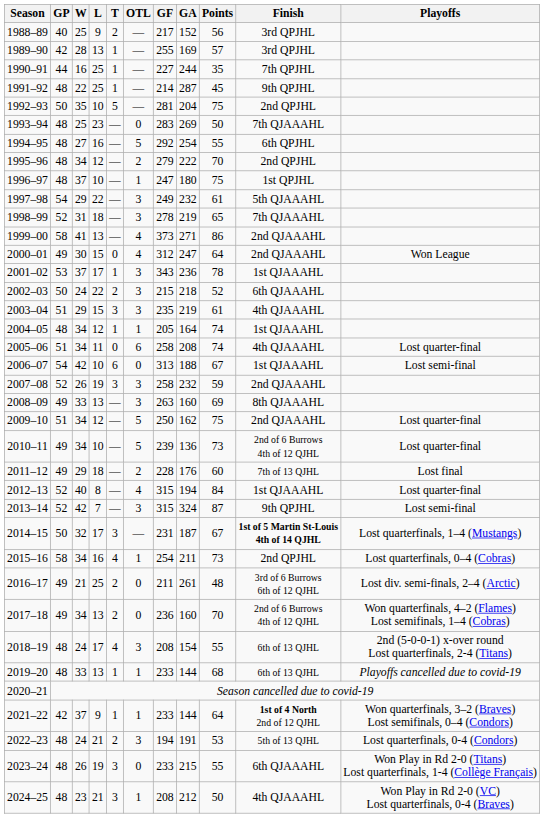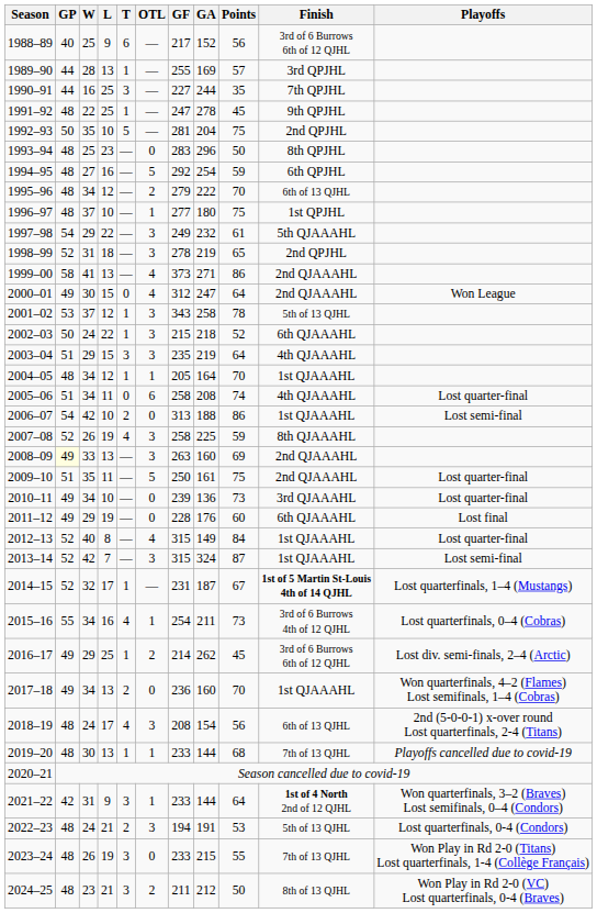 <table class="wikitable" style="text-align:center">
 <tr>
 <th>Season</th>
 <th>GP</th>
 <th>W</th>
 <th>L</th>
 <th>T</th>
 <th>OTL</th>
 <th>GF</th>
 <th>GA</th>
 <th>Points</th>
 <th>Finish</th>
 <th>Playoffs</th>
 </tr>
 <tr>
 <td>1988–89</td>
 <td>40</td>
 <td>25</td>
 <td>9</td>
-<td>2</td>
+<td>6</td>
 <td>—</td>
 <td>217</td>
 <td>152</td>
 <td>56</td>
-<td>3rd QPJHL</td>
+<td><small>3rd of 6 Burrows<br>6th of 12 QJHL</small></td>
 <td></td>
 </tr>
 <tr>
 <td>1989–90</td>
-<td>42</td>
+<td>44</td>
 <td>28</td>
 <td>13</td>
 <td>1</td>
 <td>—</td>
 <td>255</td>
 <td>169</td>
 <td>57</td>
 <td>3rd QPJHL</td>
 <td></td>
 </tr>
 <tr>
 <td>1990–91</td>
 <td>44</td>
 <td>16</td>
 <td>25</td>
-<td>1</td>
+<td>3</td>
 <td>—</td>
 <td>227</td>
 <td>244</td>
 <td>35</td>
 <td>7th QPJHL</td>
 <td></td>
 </tr>
 <tr>
 <td>1991–92</td>
 <td>48</td>
 <td>22</td>
 <td>25</td>
 <td>1</td>
 <td>—</td>
-<td>214</td>
-<td>287</td>
+<td>247</td>
+<td>278</td>
 <td>45</td>
 <td>9th QPJHL</td>
 <td></td>
 </tr>
 <tr>
 <td>1992–93</td>
 <td>50</td>
 <td>35</td>
 <td>10</td>
 <td>5</td>
 <td>—</td>
 <td>281</td>
 <td>204</td>
 <td>75</td>
 <td>2nd QPJHL</td>
 <td></td>
 </tr>
 <tr>
 <td>1993–94</td>
 <td>48</td>
 <td>25</td>
 <td>23</td>
 <td>—</td>
 <td>0</td>
 <td>283</td>
-<td>269</td>
+<td>296</td>
 <td>50</td>
-<td>7th QJAAAHL</td>
+<td>8th QPJHL</td>
 <td></td>
 </tr>
 <tr>
 <td>1994–95</td>
 <td>48</td>
 <td>27</td>
 <td>16</td>
 <td>—</td>
 <td>5</td>
 <td>292</td>
 <td>254</td>
-<td>55</td>
+<td>59</td>
 <td>6th QPJHL</td>
 <td></td>
 </tr>
 <tr>
 <td>1995–96</td>
 <td>48</td>
 <td>34</td>
 <td>12</td>
 <td>—</td>
 <td>2</td>
 <td>279</td>
 <td>222</td>
 <td>70</td>
-<td>2nd QPJHL</td>
+<td><small>6th of 13 QJHL</small></td>
 <td></td>
 </tr>
 <tr>
 <td>1996–97</td>
 <td>48</td>
 <td>37</td>
 <td>10</td>
 <td>—</td>
 <td>1</td>
-<td>247</td>
+<td>277</td>
 <td>180</td>
 <td>75</td>
 <td>1st QPJHL</td>
 <td></td>
 </tr>
 <tr>
 <td>1997–98</td>
 <td>54</td>
 <td>29</td>
 <td>22</td>
 <td>—</td>
 <td>3</td>
 <td>249</td>
 <td>232</td>
 <td>61</td>
 <td>5th QJAAAHL</td>
 <td></td>
 </tr>
 <tr>
 <td>1998–99</td>
 <td>52</td>
 <td>31</td>
 <td>18</td>
 <td>—</td>
 <td>3</td>
 <td>278</td>
 <td>219</td>
 <td>65</td>
-<td>7th QJAAAHL</td>
+<td>2nd QPJHL</td>
 <td></td>
 </tr>
 <tr>
 <td>1999–00</td>
 <td>58</td>
 <td>41</td>
 <td>13</td>
 <td>—</td>
 <td>4</td>
 <td>373</td>
 <td>271</td>
 <td>86</td>
 <td>2nd QJAAAHL</td>
 <td></td>
 </tr>
 <tr>
 <td>2000–01</td>
 <td>49</td>
 <td>30</td>
 <td>15</td>
 <td>0</td>
 <td>4</td>
 <td>312</td>
 <td>247</td>
 <td>64</td>
 <td>2nd QJAAAHL</td>
 <td>Won League</td>
 </tr>
 <tr>
 <td>2001–02</td>
 <td>53</td>
 <td>37</td>
-<td>17</td>
+<td>12</td>
 <td>1</td>
 <td>3</td>
 <td>343</td>
-<td>236</td>
+<td>258</td>
 <td>78</td>
-<td>1st QJAAAHL</td>
+<td><small>5th of 13 QJHL</small></td>
 <td></td>
 </tr>
 <tr>
 <td>2002–03</td>
 <td>50</td>
 <td>24</td>
 <td>22</td>
-<td>2</td>
+<td>1</td>
 <td>3</td>
 <td>215</td>
 <td>218</td>
 <td>52</td>
 <td>6th QJAAAHL</td>
 <td></td>
 </tr>
 <tr>
 <td>2003–04</td>
 <td>51</td>
 <td>29</td>
 <td>15</td>
 <td>3</td>
 <td>3</td>
 <td>235</td>
 <td>219</td>
-<td>61</td>
+<td>64</td>
 <td>4th QJAAAHL</td>
 <td></td>
 </tr>
 <tr>
 <td>2004–05</td>
 <td>48</td>
 <td>34</td>
 <td>12</td>
 <td>1</td>
 <td>1</td>
 <td>205</td>
 <td>164</td>
-<td>74</td>
+<td>70</td>
 <td>1st QJAAAHL</td>
 <td></td>
 </tr>
 <tr>
 <td>2005–06</td>
 <td>51</td>
 <td>34</td>
 <td>11</td>
 <td>0</td>
 <td>6</td>
 <td>258</td>
 <td>208</td>
 <td>74</td>
 <td>4th QJAAAHL</td>
 <td>Lost quarter-final</td>
 </tr>
 <tr>
 <td>2006–07</td>
 <td>54</td>
 <td>42</td>
 <td>10</td>
-<td>6</td>
+<td>2</td>
 <td>0</td>
 <td>313</td>
 <td>188</td>
-<td>67</td>
+<td>86</td>
 <td>1st QJAAAHL</td>
 <td>Lost semi-final</td>
 </tr>
 <tr>
 <td>2007–08</td>
 <td>52</td>
 <td>26</td>
 <td>19</td>
-<td>3</td>
+<td>4</td>
 <td>3</td>
 <td>258</td>
-<td>232</td>
+<td>225</td>
 <td>59</td>
-<td>2nd QJAAAHL</td>
+<td>8th QJAAAHL</td>
 <td></td>
 </tr>
 <tr>
 <td>2008–09</td>
-<td>49</td>
+<td style="background: lightyellow;">49</td>
 <td>33</td>
 <td>13</td>
 <td>—</td>
 <td>3</td>
 <td>263</td>
 <td>160</td>
 <td>69</td>
-<td>8th QJAAAHL</td>
+<td>2nd QJAAAHL</td>
 <td></td>
 </tr>
 <tr>
 <td>2009–10</td>
 <td>51</td>
-<td>34</td>
-<td>12</td>
+<td>35</td>
+<td>11</td>
 <td>—</td>
 <td>5</td>
 <td>250</td>
-<td>162</td>
+<td>161</td>
 <td>75</td>
 <td>2nd QJAAAHL</td>
 <td>Lost quarter-final</td>
 </tr>
 <tr>
 <td>2010–11</td>
 <td>49</td>
 <td>34</td>
 <td>10</td>
 <td>—</td>
-<td>5</td>
+<td>0</td>
 <td>239</td>
 <td>136</td>
 <td>73</td>
-<td><small>2nd of 6 Burrows<br>4th of 12 QJHL</small></td>
+<td>3rd QJAAAHL</td>
 <td>Lost quarter-final</td>
 </tr>
 <tr>
 <td>2011–12</td>
 <td>49</td>
 <td>29</td>
-<td>18</td>
+<td>19</td>
 <td>—</td>
-<td>2</td>
+<td>0</td>
 <td>228</td>
 <td>176</td>
 <td>60</td>
-<td><small>7th of 13 QJHL</small></td>
+<td>6th QJAAAHL</td>
 <td>Lost final</td>
 </tr>
 <tr>
 <td>2012–13</td>
 <td>52</td>
 <td>40</td>
 <td>8</td>
 <td>—</td>
 <td>4</td>
 <td>315</td>
-<td>194</td>
+<td>149</td>
 <td>84</td>
 <td>1st QJAAAHL</td>
 <td>Lost quarter-final</td>
 </tr>
 <tr>
 <td>2013–14</td>
 <td>52</td>
 <td>42</td>
 <td>7</td>
 <td>—</td>
 <td>3</td>
 <td>315</td>
 <td>324</td>
 <td>87</td>
-<td>9th QPJHL</td>
+<td>1st QJAAAHL</td>
 <td>Lost semi-final</td>
 </tr>
 <tr>
 <td>2014–15</td>
-<td>50</td>
+<td>52</td>
 <td>32</td>
 <td>17</td>
-<td>3</td>
+<td>1</td>
 <td>—</td>
 <td>231</td>
 <td>187</td>
 <td>67</td>
 <td><small><strong>1st of 5 Martin St-Louis<br>4th of 14 QJHL</strong></small></td>
 <td>Lost quarterfinals, 1–4 (<a href='#'>Mustangs</a>)</td>
 </tr>
 <tr>
 <td>2015–16</td>
-<td>58</td>
+<td>55</td>
 <td>34</td>
 <td>16</td>
 <td>4</td>
 <td>1</td>
 <td>254</td>
 <td>211</td>
 <td>73</td>
-<td>2nd QPJHL</td>
+<td><small>3rd of 6 Burrows<br>4th of 12 QJHL</small></td>
 <td>Lost quarterfinals, 0–4 (<a href='#'>Cobras</a>)</td>
 </tr>
 <tr>
 <td>2016–17</td>
 <td>49</td>
-<td>21</td>
+<td>29</td>
 <td>25</td>
+<td>1</td>
 <td>2</td>
-<td>0</td>
-<td>211</td>
-<td>261</td>
-<td>48</td>
+<td>214</td>
+<td>262</td>
+<td>45</td>
 <td><small>3rd of 6 Burrows<br>6th of 12 QJHL</small></td>
 <td>Lost div. semi-finals, 2–4 (<a href='#'>Arctic</a>)</td>
 </tr>
 <tr>
 <td>2017–18</td>
 <td>49</td>
 <td>34</td>
 <td>13</td>
 <td>2</td>
 <td>0</td>
 <td>236</td>
 <td>160</td>
 <td>70</td>
-<td><small>2nd of 6 Burrows<br>4th of 12 QJHL</small></td>
+<td>1st QJAAAHL</td>
 <td>Won quarterfinals, 4–2 (<a href='#'>Flames</a>)<br>Lost semifinals, 1–4 (<a href='#'>Cobras</a>)</td>
 </tr>
 <tr>
 <td>2018–19</td>
 <td>48</td>
 <td>24</td>
 <td>17</td>
 <td>4</td>
 <td>3</td>
 <td>208</td>
 <td>154</td>
-<td>55</td>
+<td>56</td>
 <td><small>6th of 13 QJHL</small></td>
 <td>2nd (5-0-0-1) x-over round<br>Lost quarterfinals, 2-4 (<a href='#'>Titans</a>)</td>
 </tr>
 <tr>
 <td>2019–20</td>
 <td>48</td>
-<td>33</td>
+<td>30</td>
 <td>13</td>
 <td>1</td>
 <td>1</td>
 <td>233</td>
 <td>144</td>
 <td>68</td>
-<td><small>6th of 13 QJHL</small></td>
+<td><small>7th of 13 QJHL</small></td>
 <td><em>Playoffs cancelled due to covid-19</em></td>
 </tr>
 <tr>
 <td>2020–21</td>
 <td colspan=10><em>Season cancelled due to covid-19</em></td>
 </tr>
 <tr>
 <td>2021–22</td>
 <td>42</td>
-<td>37</td>
+<td>31</td>
 <td>9</td>
-<td>1</td>
+<td>3</td>
 <td>1</td>
 <td>233</td>
 <td>144</td>
 <td>64</td>
 <td><small><strong>1st of 4 North</strong><br> 2nd of 12 QJHL</small></td>
 <td>Won quarterfinals, 3–2 (<a href='#'>Braves</a>)<br>Lost semifinals, 0–4 (<a href='#'>Condors</a>)</td>
 </tr>
 <tr>
 <td>2022–23</td>
 <td>48</td>
 <td>24</td>
 <td>21</td>
 <td>2</td>
 <td>3</td>
 <td>194</td>
 <td>191</td>
 <td>53</td>
 <td><small>5th of 13 QJHL</small></td>
 <td>Lost quarterfinals, 0-4 (<a href='#'>Condors</a>)</td>
 </tr>
 <tr>
 <td>2023–24</td>
 <td>48</td>
 <td>26</td>
 <td>19</td>
 <td>3</td>
 <td>0</td>
 <td>233</td>
 <td>215</td>
 <td>55</td>
-<td>6th QJAAAHL</td>
+<td><small>7th of 13 QJHL</small></td>
 <td>Won Play in Rd 2-0 (<a href='#'>Titans</a>)<br>Lost quarterfinals, 1-4 (<a href='#'>Collège Français</a>)</td>
 </tr>
 <tr>
 <td>2024–25</td>
 <td>48</td>
 <td>23</td>
 <td>21</td>
 <td>3</td>
-<td>1</td>
-<td>208</td>
+<td>2</td>
+<td>211</td>
 <td>212</td>
 <td>50</td>
-<td>4th QJAAAHL</td>
+<td><small>8th of 13 QJHL</small></td>
 <td>Won Play in Rd 2-0 (<a href='#'>VC</a>)<br>Lost quarterfinals, 0-4 (<a href='#'>Braves</a>)</td>
 </tr>
 </table>
